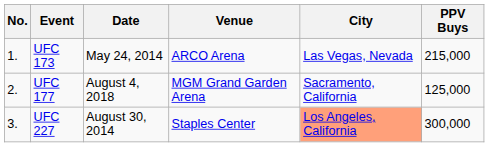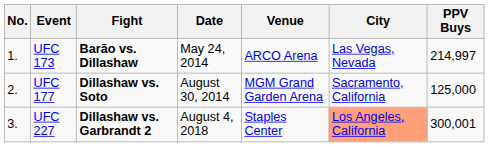 <table class="wikitable">
 <tr>
 <th>No.</th>
 <th>Event</th>
+<th>Fight</th>
 <th>Date</th>
 <th>Venue</th>
 <th>City</th>
 <th>PPV Buys</th>
 </tr>
 <tr>
 <td>1.</td>
 <td><a href='#'>UFC 173</a></td>
+<td><strong>Barão vs. Dillashaw</strong></td>
 <td>May 24, 2014</td>
 <td><a href='#'>ARCO Arena</a></td>
 <td><a href='#'>Las Vegas, Nevada</a></td>
-<td>215,000</td>
+<td>214,997</td>
 </tr>
 <tr>
 <td>2.</td>
 <td><a href='#'>UFC 177</a></td>
-<td>August 4, 2018</td>
+<td><strong>Dillashaw vs. Soto</strong></td>
+<td>August 30, 2014</td>
 <td><a href='#'>MGM Grand Garden Arena</a></td>
 <td><a href='#'>Sacramento, California</a></td>
 <td>125,000</td>
 </tr>
 <tr>
 <td>3.</td>
 <td><a href='#'>UFC 227</a></td>
-<td>August 30, 2014</td>
+<td><strong>Dillashaw vs. Garbrandt 2</strong></td>
+<td>August 4, 2018</td>
 <td><a href='#'>Staples Center</a></td>
 <td style="background: lightsalmon;"><a href='#'>Los Angeles, California</a></td>
-<td>300,000</td>
+<td>300,001</td>
 </tr>
 </table>
